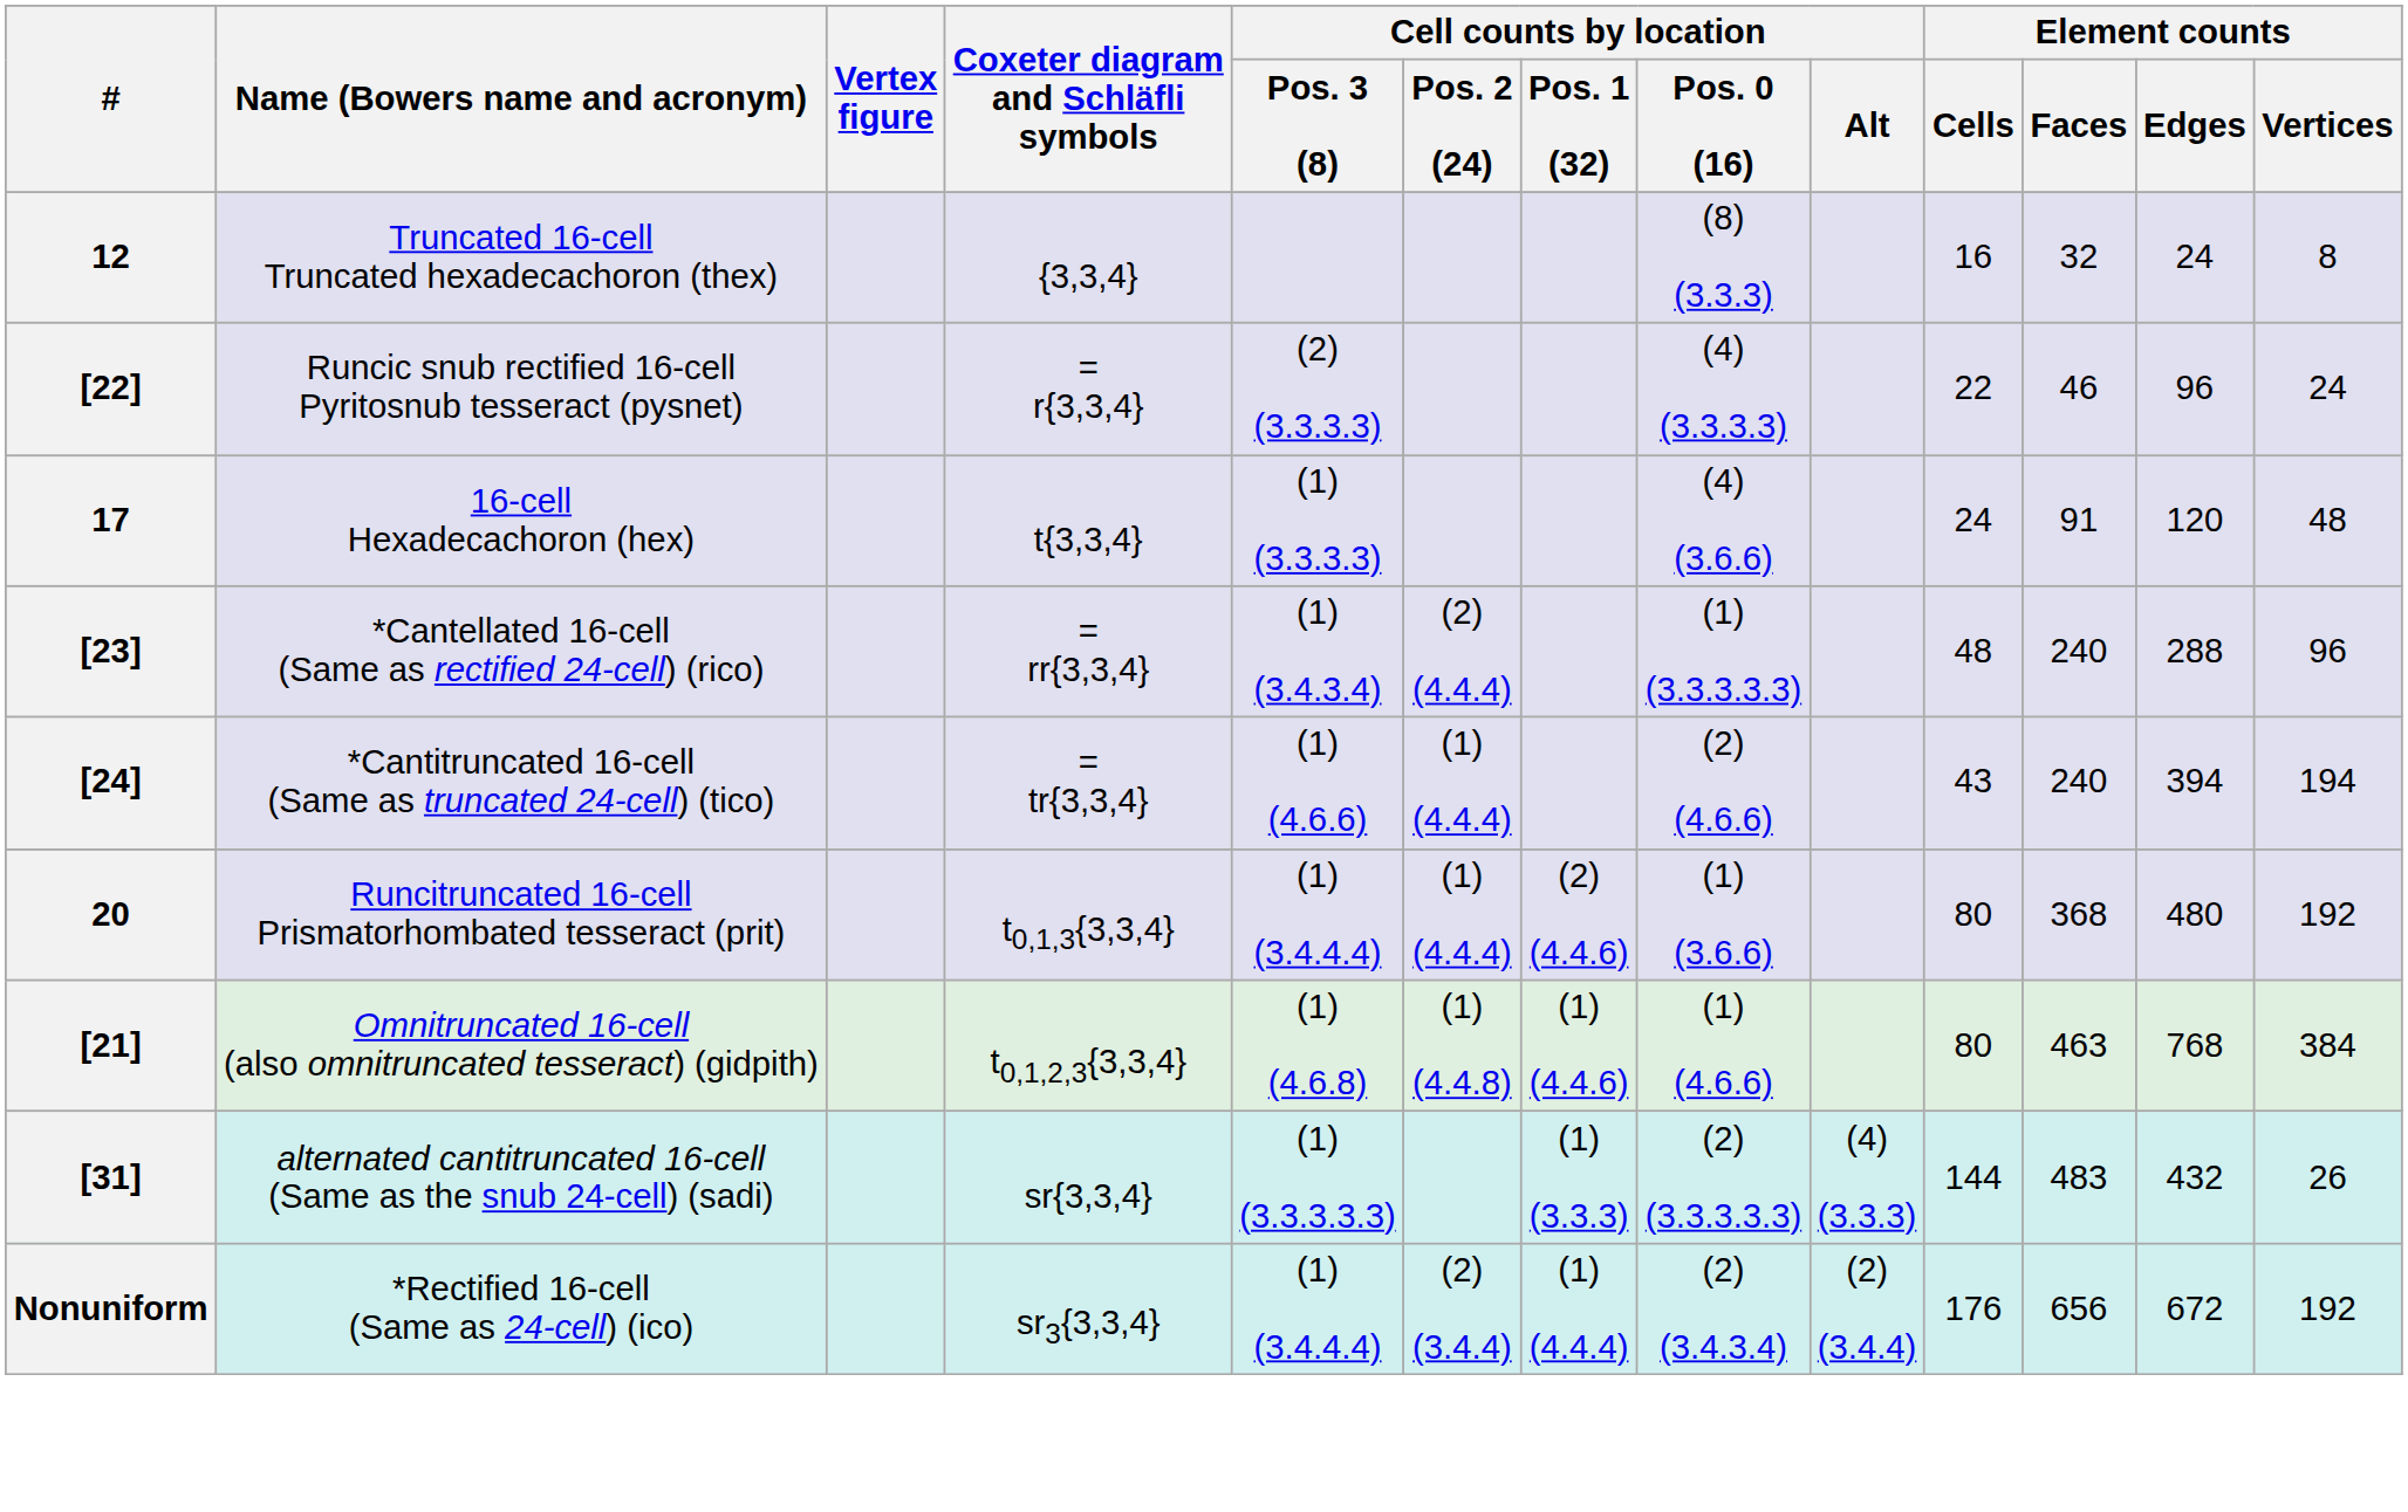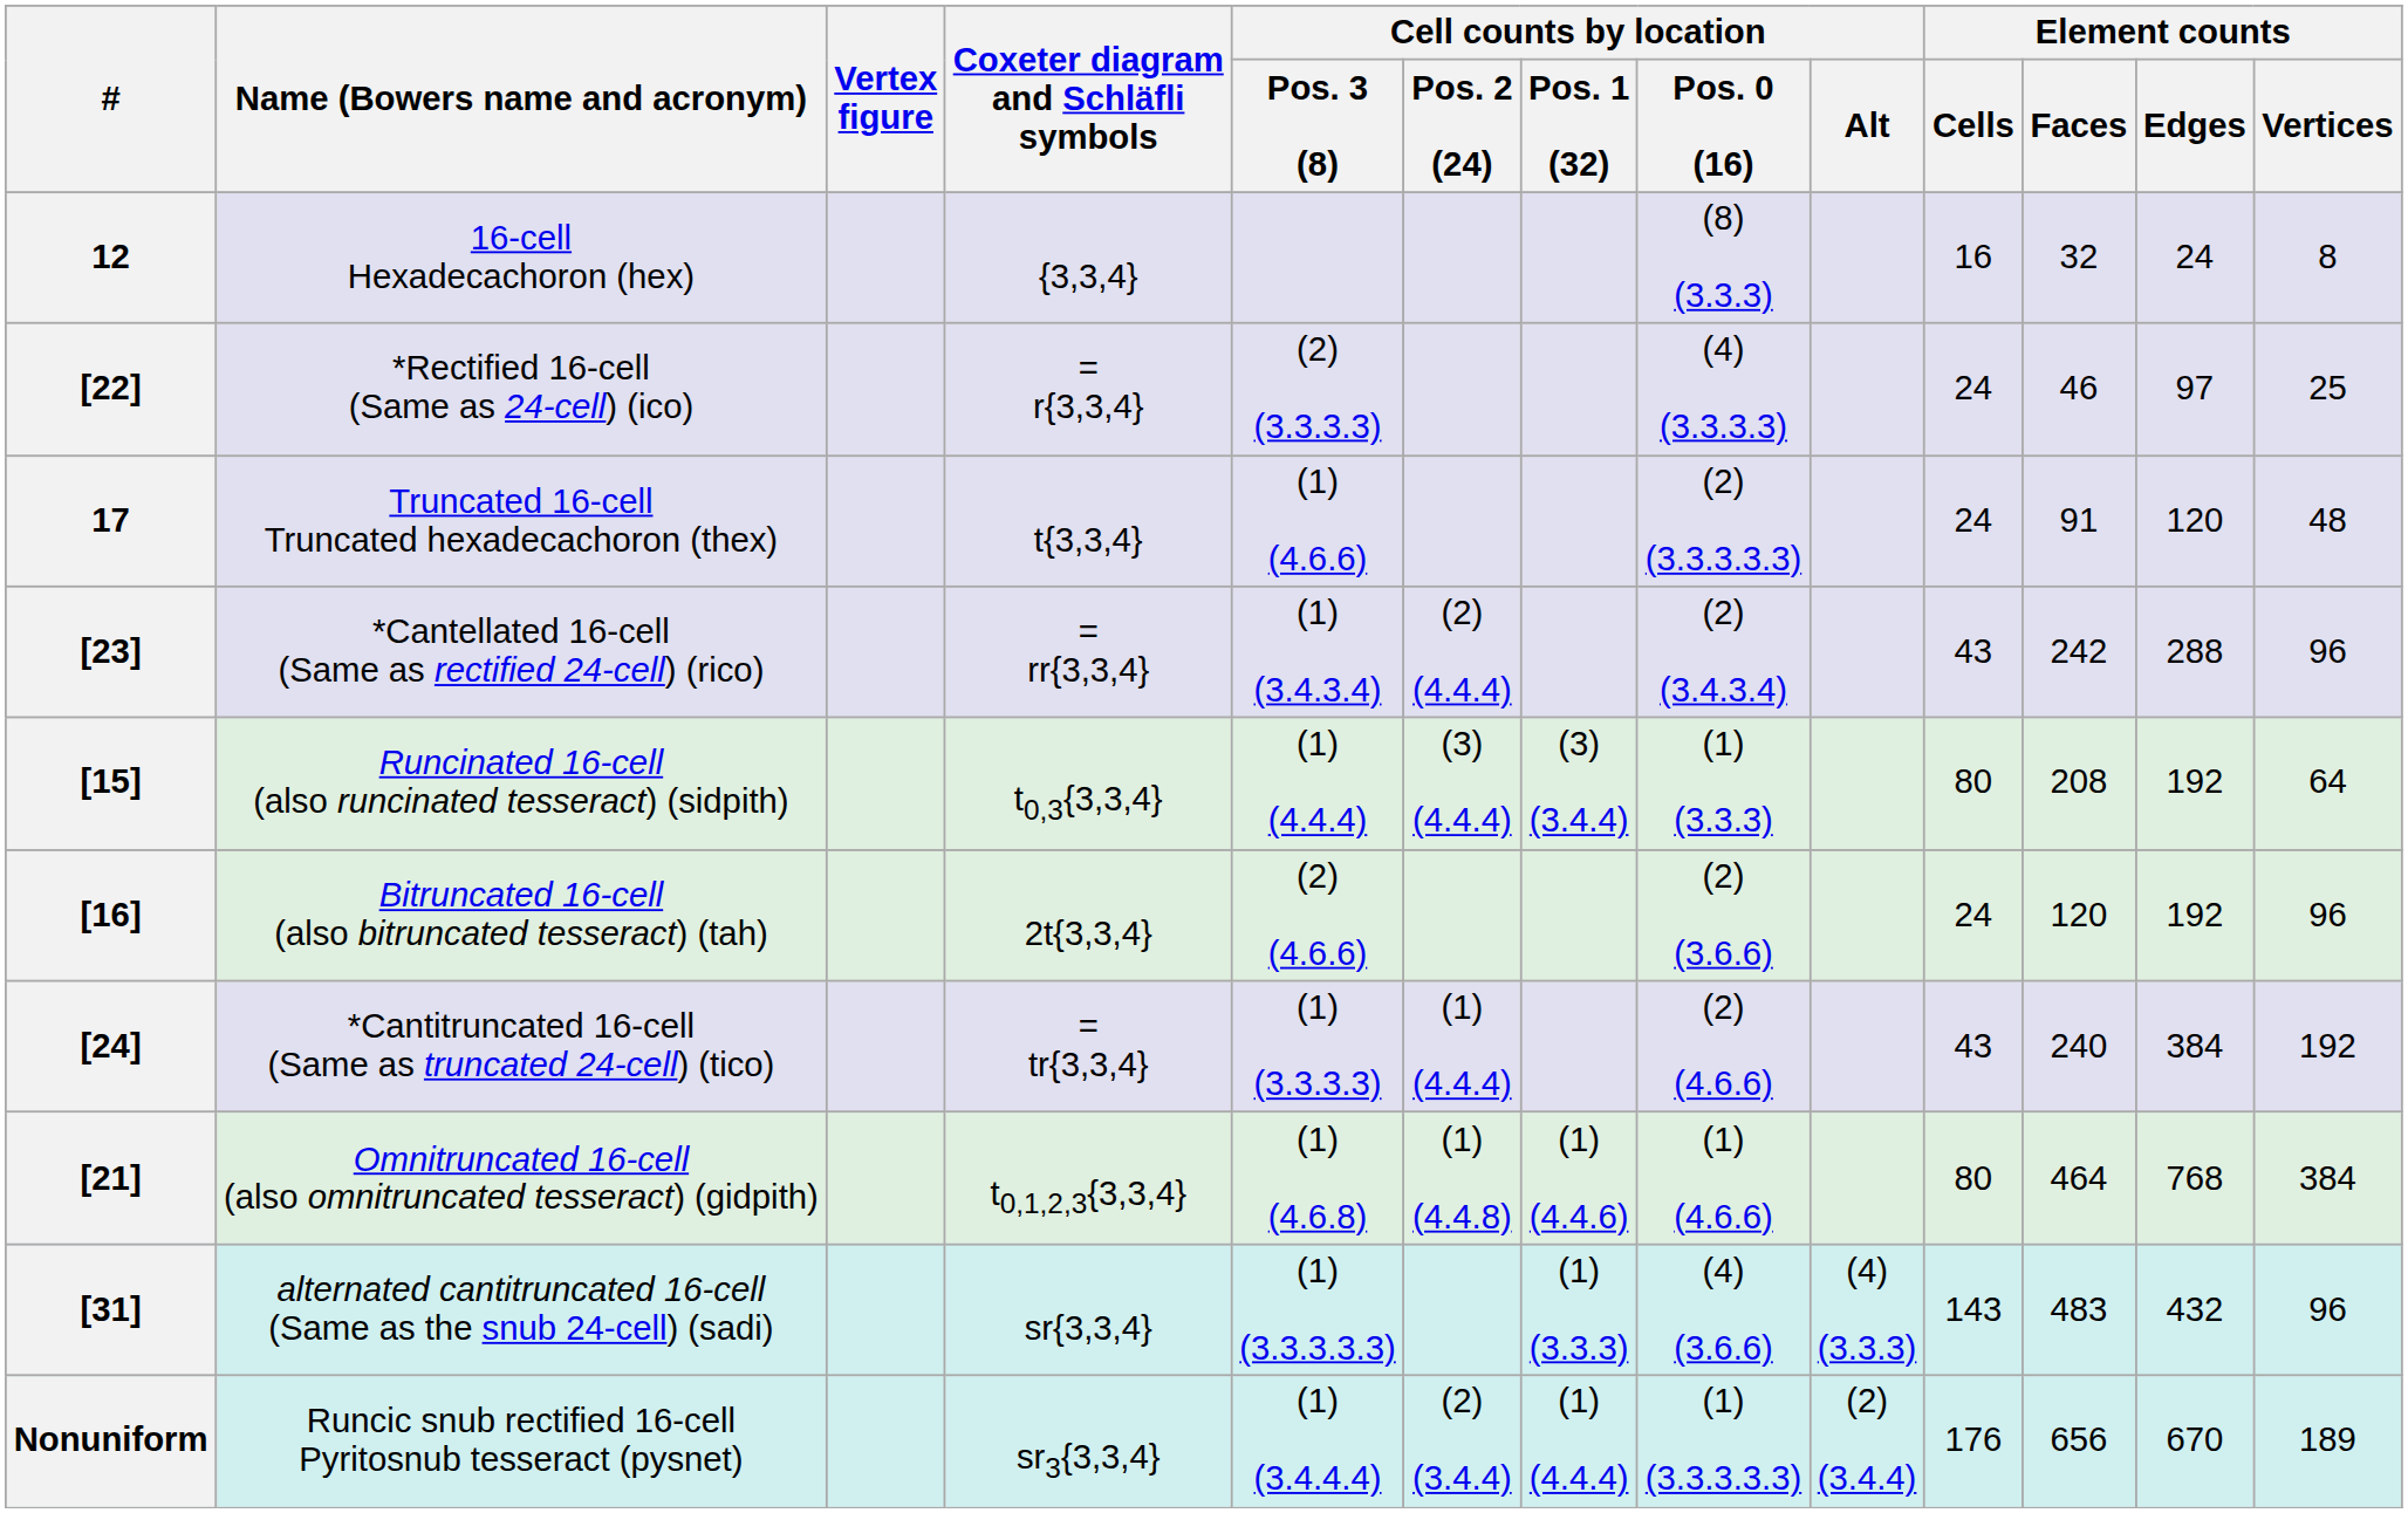 <table class="wikitable">
 <tr>
 <th rowspan=2>#</th>
 <th rowspan=2>Name (Bowers name and acronym)</th>
 <th rowspan=2><a href='#'>Vertex<br>figure</a></th>
 <th rowspan=2><a href='#'>Coxeter diagram</a><br>and <a href='#'>Schläfli</a><br>symbols</th>
 <th colspan=5>Cell counts by location</th>
 <th colspan=4>Element counts</th>
 </tr>
 <tr>
 <th>Pos. 3<br><br>(8)</th>
 <th>Pos. 2<br><br>(24)</th>
 <th>Pos. 1<br><br>(32)</th>
 <th>Pos. 0<br><br>(16)</th>
 <th>Alt</th>
 <th>Cells</th>
 <th>Faces</th>
 <th>Edges</th>
 <th>Vertices</th>
 </tr>
 <tr BGCOLOR="#e0e0f0" align=center>
 <th>12</th>
-<td align=center><a href='#'>Truncated 16-cell</a><br>Truncated hexadecachoron (thex)</td>
+<td align=center><a href='#'>16-cell</a><br>Hexadecachoron (hex)</td>
 <td></td>
 <td align=center><br>{3,3,4}</td>
 <td></td>
 <td></td>
 <td></td>
 <td>(8)<br><br><a href='#'>(3.3.3)</a></td>
 <td></td>
 <td>16</td>
 <td>32</td>
 <td>24</td>
 <td>8</td>
 </tr>
 <tr BGCOLOR="#e0e0f0" align=center>
 <th>[22]</th>
-<td>Runcic snub rectified 16-cell<br>Pyritosnub tesseract (pysnet)</td>
+<td align=center>*Rectified 16-cell<br>(Same as <em><a href='#'>24-cell</a></em>) (ico)</td>
 <td></td>
 <td align=center> = <br>r{3,3,4}</td>
 <td>(2)<br><br><a href='#'>(3.3.3.3)</a></td>
 <td></td>
 <td></td>
 <td>(4)<br><br><a href='#'>(3.3.3.3)</a></td>
 <td></td>
-<td>22</td>
+<td>24</td>
 <td>46</td>
-<td>96</td>
-<td>24</td>
+<td>97</td>
+<td>25</td>
 </tr>
 <tr BGCOLOR="#e0e0f0" align=center>
 <th>17</th>
-<td align=center><a href='#'>16-cell</a><br>Hexadecachoron (hex)</td>
+<td align=center><a href='#'>Truncated 16-cell</a><br>Truncated hexadecachoron (thex)</td>
 <td></td>
 <td align=center><br>t{3,3,4}</td>
-<td>(1)<br><br><a href='#'>(3.3.3.3)</a></td>
+<td>(1)<br><br><a href='#'>(4.6.6)</a></td>
 <td></td>
 <td></td>
-<td>(4)<br><br><a href='#'>(3.6.6)</a></td>
+<td>(2)<br><br><a href='#'>(3.3.3.3.3)</a></td>
 <td></td>
 <td>24</td>
 <td>91</td>
 <td>120</td>
 <td>48</td>
 </tr>
 <tr BGCOLOR="#e0e0f0" align=center>
 <th>[23]</th>
 <td align=center>*Cantellated 16-cell<br>(Same as <em><a href='#'>rectified 24-cell</a></em>) (rico)</td>
 <td></td>
 <td align=center> = <br>rr{3,3,4}</td>
 <td>(1)<br><br><a href='#'>(3.4.3.4)</a></td>
 <td>(2)<br><br><a href='#'>(4.4.4)</a></td>
 <td></td>
-<td>(1)<br><br><a href='#'>(3.3.3.3.3)</a></td>
+<td>(2)<br><br><a href='#'>(3.4.3.4)</a></td>
 <td></td>
-<td>48</td>
-<td>240</td>
+<td>43</td>
+<td>242</td>
 <td>288</td>
+<td>96</td>
+</tr>
+<tr BGCOLOR="#e0f0e0" align=center>
+<th>[15]</th>
+<td align=center><em><a href='#'>Runcinated 16-cell</a></em><br>(also <em>runcinated tesseract</em>) (sidpith)</td>
+<td></td>
+<td align=center><br>t<sub>0,3</sub>{3,3,4}</td>
+<td>(1)<br><br><a href='#'>(4.4.4)</a></td>
+<td>(3)<br><br><a href='#'>(4.4.4)</a></td>
+<td>(3)<br><br><a href='#'>(3.4.4)</a></td>
+<td>(1)<br><br><a href='#'>(3.3.3)</a></td>
+<td></td>
+<td>80</td>
+<td>208</td>
+<td>192</td>
+<td>64</td>
+</tr>
+<tr BGCOLOR="#e0f0e0" align=center>
+<th>[16]</th>
+<td align=center><em><a href='#'>Bitruncated 16-cell</a></em><br>(also <em>bitruncated tesseract</em>) (tah)</td>
+<td></td>
+<td align=center><br>2t{3,3,4}</td>
+<td>(2)<br><br><a href='#'>(4.6.6)</a></td>
+<td></td>
+<td></td>
+<td>(2)<br><br><a href='#'>(3.6.6)</a></td>
+<td></td>
+<td>24</td>
+<td>120</td>
+<td>192</td>
 <td>96</td>
 </tr>
 <tr BGCOLOR="#e0e0f0" align=center>
 <th>[24]</th>
 <td align=center>*Cantitruncated 16-cell<br>(Same as <em><a href='#'>truncated 24-cell</a></em>) (tico)</td>
 <td></td>
 <td align=center> = <br>tr{3,3,4}</td>
-<td>(1)<br><br><a href='#'>(4.6.6)</a></td>
+<td>(1)<br><br><a href='#'>(3.3.3.3)</a></td>
 <td>(1)<br><br><a href='#'>(4.4.4)</a></td>
 <td></td>
 <td>(2)<br><br><a href='#'>(4.6.6)</a></td>
 <td></td>
 <td>43</td>
 <td>240</td>
-<td>394</td>
-<td>194</td>
-</tr>
-<tr BGCOLOR="#e0e0f0" align=center>
-<th>20</th>
-<td align=center><a href='#'>Runcitruncated 16-cell</a><br>Prismatorhombated tesseract (prit)</td>
-<td></td>
-<td align=center><br>t<sub>0,1,3</sub>{3,3,4}</td>
-<td>(1)<br><br><a href='#'>(3.4.4.4)</a></td>
-<td>(1)<br><br><a href='#'>(4.4.4)</a></td>
-<td>(2)<br><br><a href='#'>(4.4.6)</a></td>
-<td>(1)<br><br><a href='#'>(3.6.6)</a></td>
-<td></td>
-<td>80</td>
-<td>368</td>
-<td>480</td>
+<td>384</td>
 <td>192</td>
 </tr>
 <tr BGCOLOR="#e0f0e0" align=center>
 <th>[21]</th>
 <td align=center><em><a href='#'>Omnitruncated 16-cell</a></em><br>(also <em>omnitruncated tesseract</em>) (gidpith)</td>
 <td></td>
 <td align=center><br>t<sub>0,1,2,3</sub>{3,3,4}</td>
 <td>(1)<br><br><a href='#'>(4.6.8)</a></td>
 <td>(1)<br><br><a href='#'>(4.4.8)</a></td>
 <td>(1)<br><br><a href='#'>(4.4.6)</a></td>
 <td>(1)<br><br><a href='#'>(4.6.6)</a></td>
 <td></td>
 <td>80</td>
-<td>463</td>
+<td>464</td>
 <td>768</td>
 <td>384</td>
 </tr>
 <tr BGCOLOR="#d0f0f0" align=center>
 <th>[31]</th>
 <td align=center><em>alternated cantitruncated 16-cell</em><br>(Same as the <a href='#'>snub 24-cell</a>) (sadi)</td>
 <td></td>
 <td align=center><br>sr{3,3,4}</td>
 <td>(1)<br><br><a href='#'>(3.3.3.3.3)</a></td>
 <td></td>
 <td>(1)<br><br><a href='#'>(3.3.3)</a></td>
-<td>(2)<br><br><a href='#'>(3.3.3.3.3)</a></td>
+<td>(4)<br><br><a href='#'>(3.6.6)</a></td>
 <td>(4)<br><br><a href='#'>(3.3.3)</a></td>
-<td>144</td>
+<td>143</td>
 <td>483</td>
 <td>432</td>
-<td>26</td>
+<td>96</td>
 </tr>
 <tr BGCOLOR="#d0f0f0" align=center>
 <th>Nonuniform</th>
-<td align=center>*Rectified 16-cell<br>(Same as <em><a href='#'>24-cell</a></em>) (ico)</td>
+<td>Runcic snub rectified 16-cell<br>Pyritosnub tesseract (pysnet)</td>
 <td></td>
 <td align=center><br>sr<sub>3</sub>{3,3,4}</td>
 <td>(1)<br><br><a href='#'>(3.4.4.4)</a></td>
 <td>(2)<br><br><a href='#'>(3.4.4)</a></td>
 <td>(1)<br><br><a href='#'>(4.4.4)</a></td>
-<td>(2)<br><br><a href='#'>(3.4.3.4)</a></td>
+<td>(1)<br><br><a href='#'>(3.3.3.3.3)</a></td>
 <td>(2)<br><br><a href='#'>(3.4.4)</a></td>
 <td>176</td>
 <td>656</td>
-<td>672</td>
-<td>192</td>
+<td>670</td>
+<td>189</td>
 </tr>
 </table>
